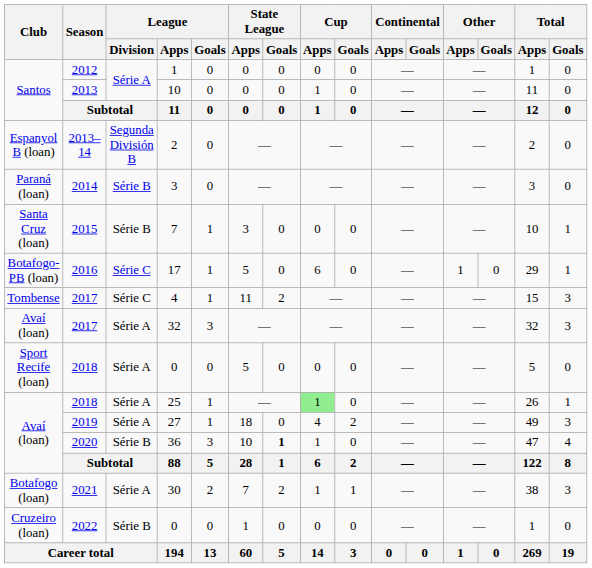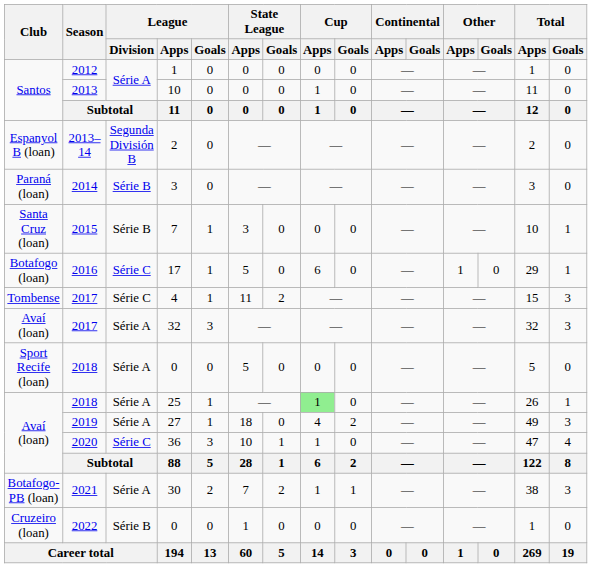 <table class="wikitable" style="text-align: center;">
 <tr>
 <th rowspan="2">Club</th>
 <th rowspan="2">Season</th>
 <th colspan="3">League</th>
 <th colspan="2">State League</th>
 <th colspan="2">Cup</th>
 <th colspan="2">Continental</th>
 <th colspan="2">Other</th>
 <th colspan="2">Total</th>
 </tr>
 <tr>
 <th>Division</th>
 <th>Apps</th>
 <th>Goals</th>
 <th>Apps</th>
 <th>Goals</th>
 <th>Apps</th>
 <th>Goals</th>
 <th>Apps</th>
 <th>Goals</th>
 <th>Apps</th>
 <th>Goals</th>
 <th>Apps</th>
 <th>Goals</th>
 </tr>
 <tr>
 <td rowspan="3" valign="center"><a href='#'>Santos</a></td>
 <td><a href='#'>2012</a></td>
 <td rowspan="2"><a href='#'>Série A</a></td>
 <td>1</td>
 <td>0</td>
 <td>0</td>
 <td>0</td>
 <td>0</td>
 <td>0</td>
 <td colspan="2">—</td>
 <td colspan="2">—</td>
 <td>1</td>
 <td>0</td>
 </tr>
 <tr>
 <td><a href='#'>2013</a></td>
 <td>10</td>
 <td>0</td>
 <td>0</td>
 <td>0</td>
 <td>1</td>
 <td>0</td>
 <td colspan="2">—</td>
 <td colspan="2">—</td>
 <td>11</td>
 <td>0</td>
 </tr>
 <tr>
 <th colspan="2">Subtotal</th>
 <th>11</th>
 <th>0</th>
 <th>0</th>
 <th>0</th>
 <th>1</th>
 <th>0</th>
 <th colspan="2">—</th>
 <th colspan="2">—</th>
 <th>12</th>
 <th>0</th>
 </tr>
 <tr>
 <td valign="center"><a href='#'>Espanyol B</a> (loan)</td>
 <td><a href='#'>2013–14</a></td>
 <td><a href='#'>Segunda División B</a></td>
 <td>2</td>
 <td>0</td>
 <td colspan="2">—</td>
 <td colspan="2">—</td>
 <td colspan="2">—</td>
 <td colspan="2">—</td>
 <td>2</td>
 <td>0</td>
 </tr>
 <tr>
 <td valign="center"><a href='#'>Paraná</a> (loan)</td>
 <td><a href='#'>2014</a></td>
 <td><a href='#'>Série B</a></td>
 <td>3</td>
 <td>0</td>
 <td colspan="2">—</td>
 <td colspan="2">—</td>
 <td colspan="2">—</td>
 <td colspan="2">—</td>
 <td>3</td>
 <td>0</td>
 </tr>
 <tr>
 <td valign="center"><a href='#'>Santa Cruz</a> (loan)</td>
 <td><a href='#'>2015</a></td>
 <td>Série B</td>
 <td>7</td>
 <td>1</td>
 <td>3</td>
 <td>0</td>
 <td>0</td>
 <td>0</td>
 <td colspan="2">—</td>
 <td colspan="2">—</td>
 <td>10</td>
 <td>1</td>
 </tr>
 <tr>
-<td valign="center"><a href='#'>Botafogo-PB</a> (loan)</td>
+<td valign="center"><a href='#'>Botafogo</a> (loan)</td>
 <td><a href='#'>2016</a></td>
 <td><a href='#'>Série C</a></td>
 <td>17</td>
 <td>1</td>
 <td>5</td>
 <td>0</td>
 <td>6</td>
 <td>0</td>
 <td colspan="2">—</td>
 <td>1</td>
 <td>0</td>
 <td>29</td>
 <td>1</td>
 </tr>
 <tr>
 <td valign="center"><a href='#'>Tombense</a></td>
 <td><a href='#'>2017</a></td>
 <td>Série C</td>
 <td>4</td>
 <td>1</td>
 <td>11</td>
 <td>2</td>
 <td colspan="2">—</td>
 <td colspan="2">—</td>
 <td colspan="2">—</td>
 <td>15</td>
 <td>3</td>
 </tr>
 <tr>
 <td valign="center"><a href='#'>Avaí</a> (loan)</td>
 <td><a href='#'>2017</a></td>
 <td>Série A</td>
 <td>32</td>
 <td>3</td>
 <td colspan="2">—</td>
 <td colspan="2">—</td>
 <td colspan="2">—</td>
 <td colspan="2">—</td>
 <td>32</td>
 <td>3</td>
 </tr>
 <tr>
 <td valign="center"><a href='#'>Sport Recife</a> (loan)</td>
 <td><a href='#'>2018</a></td>
 <td>Série A</td>
 <td>0</td>
 <td>0</td>
 <td>5</td>
 <td>0</td>
 <td>0</td>
 <td>0</td>
 <td colspan="2">—</td>
 <td colspan="2">—</td>
 <td>5</td>
 <td>0</td>
 </tr>
 <tr>
 <td rowspan="4" valign="center"><a href='#'>Avaí</a> (loan)</td>
 <td><a href='#'>2018</a></td>
 <td>Série A</td>
 <td>25</td>
 <td>1</td>
 <td colspan="2">—</td>
 <td style="background: lightgreen;">1</td>
 <td>0</td>
 <td colspan="2">—</td>
 <td colspan="2">—</td>
 <td>26</td>
 <td>1</td>
 </tr>
 <tr>
 <td><a href='#'>2019</a></td>
 <td>Série A</td>
 <td>27</td>
 <td>1</td>
 <td>18</td>
 <td>0</td>
 <td>4</td>
 <td>2</td>
 <td colspan="2">—</td>
 <td colspan="2">—</td>
 <td>49</td>
 <td>3</td>
 </tr>
 <tr>
 <td><a href='#'>2020</a></td>
-<td>Série B</td>
+<td><a href='#'>Série C</a></td>
 <td>36</td>
 <td>3</td>
 <td>10</td>
-<td><strong>1</strong></td>
+<td>1</td>
 <td>1</td>
 <td>0</td>
 <td colspan="2">—</td>
 <td colspan="2">—</td>
 <td>47</td>
 <td>4</td>
 </tr>
 <tr>
 <th colspan="2">Subtotal</th>
 <th>88</th>
 <th>5</th>
 <th>28</th>
 <th>1</th>
 <th>6</th>
 <th>2</th>
 <th colspan="2">—</th>
 <th colspan="2">—</th>
 <th>122</th>
 <th>8</th>
 </tr>
 <tr>
-<td valign="center"><a href='#'>Botafogo</a> (loan)</td>
+<td valign="center"><a href='#'>Botafogo-PB</a> (loan)</td>
 <td><a href='#'>2021</a></td>
 <td>Série A</td>
 <td>30</td>
 <td>2</td>
 <td>7</td>
 <td>2</td>
 <td>1</td>
 <td>1</td>
 <td colspan="2">—</td>
 <td colspan="2">—</td>
 <td>38</td>
 <td>3</td>
 </tr>
 <tr>
 <td valign="center"><a href='#'>Cruzeiro</a> (loan)</td>
 <td><a href='#'>2022</a></td>
 <td>Série B</td>
 <td>0</td>
 <td>0</td>
 <td>1</td>
 <td>0</td>
 <td>0</td>
 <td>0</td>
 <td colspan="2">—</td>
 <td colspan="2">—</td>
 <td>1</td>
 <td>0</td>
 </tr>
 <tr>
 <th colspan="3"><strong>Career total</strong></th>
 <th>194</th>
 <th>13</th>
 <th>60</th>
 <th>5</th>
 <th>14</th>
 <th>3</th>
 <th>0</th>
 <th>0</th>
 <th>1</th>
 <th>0</th>
 <th>269</th>
 <th>19</th>
 </tr>
 </table>
